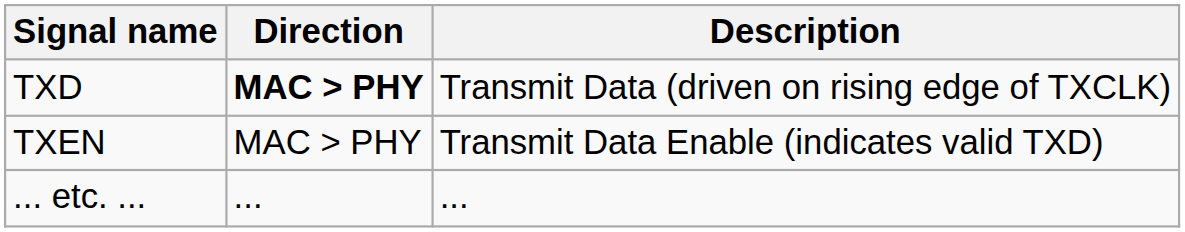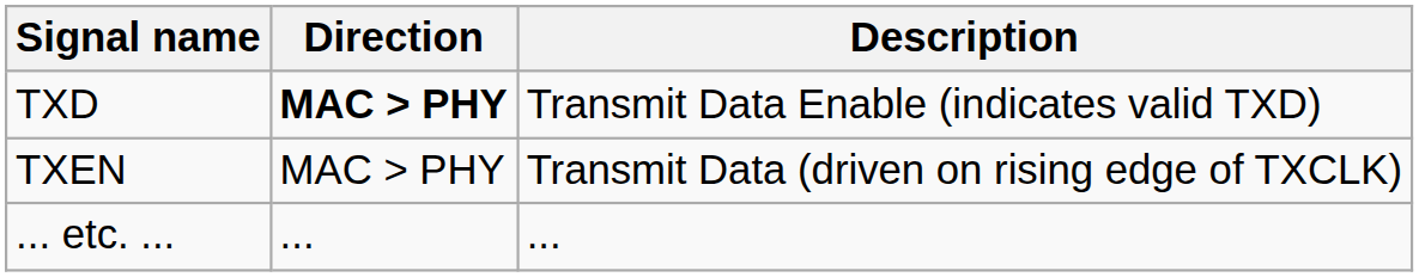 <table class="wikitable">
 <tr>
 <th>Signal name</th>
 <th>Direction</th>
 <th>Description</th>
 </tr>
 <tr>
 <td>TXD</td>
 <td><strong>MAC > PHY</strong></td>
-<td>Transmit Data (driven on rising edge of TXCLK)</td>
+<td>Transmit Data Enable (indicates valid TXD)</td>
 </tr>
 <tr>
 <td>TXEN</td>
 <td>MAC > PHY</td>
-<td>Transmit Data Enable (indicates valid TXD)</td>
+<td>Transmit Data (driven on rising edge of TXCLK)</td>
 </tr>
 <tr>
 <td>... etc. ...</td>
 <td>...</td>
 <td>...</td>
 </tr>
 </table>
